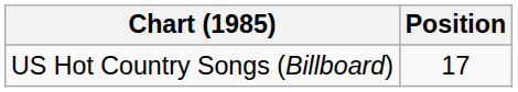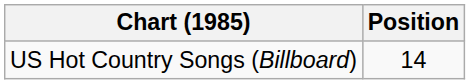 <table class="wikitable">
 <tr>
 <th>Chart (1985)</th>
 <th>Position</th>
 </tr>
 <tr>
 <td>US Hot Country Songs (<em>Billboard</em>)</td>
-<td align="center">17</td>
+<td align="center">14</td>
 </tr>
 </table>
